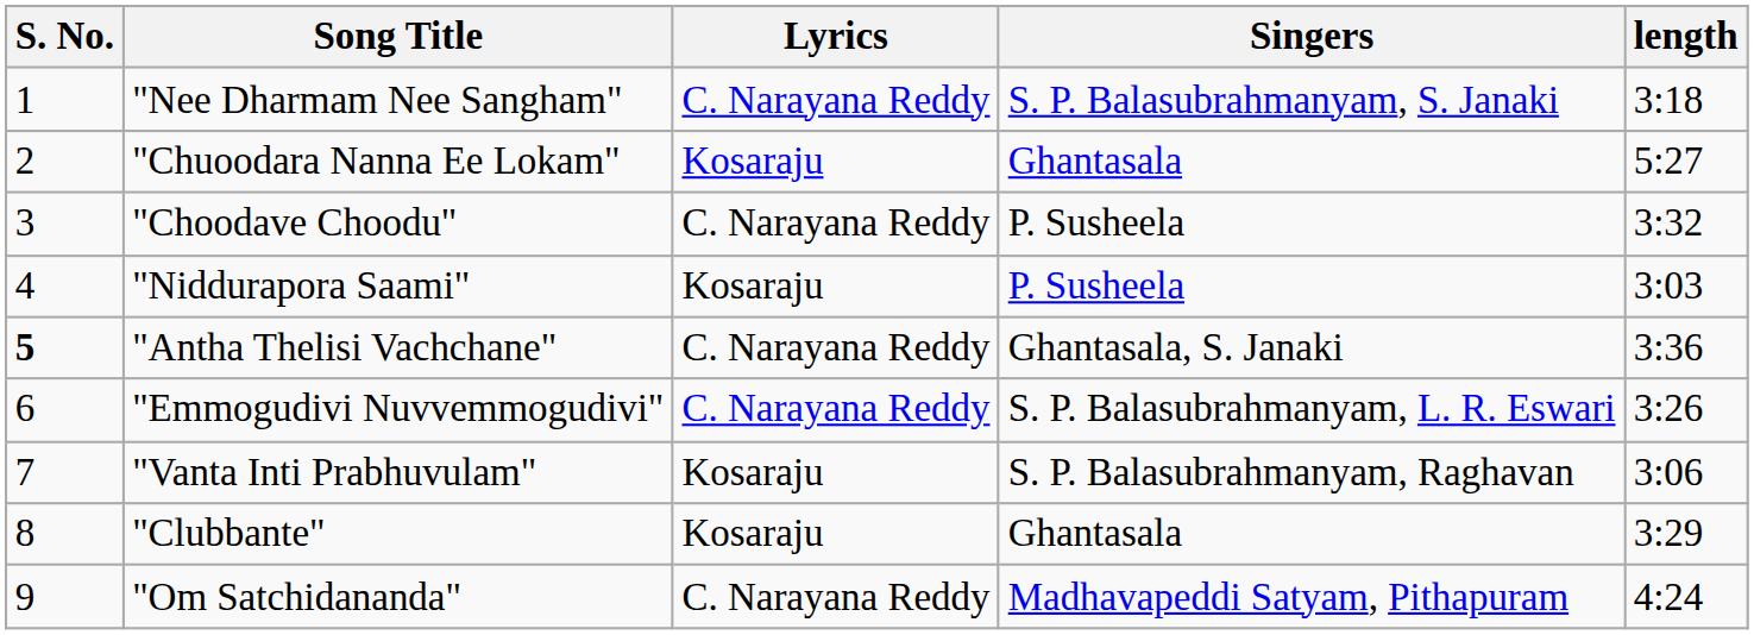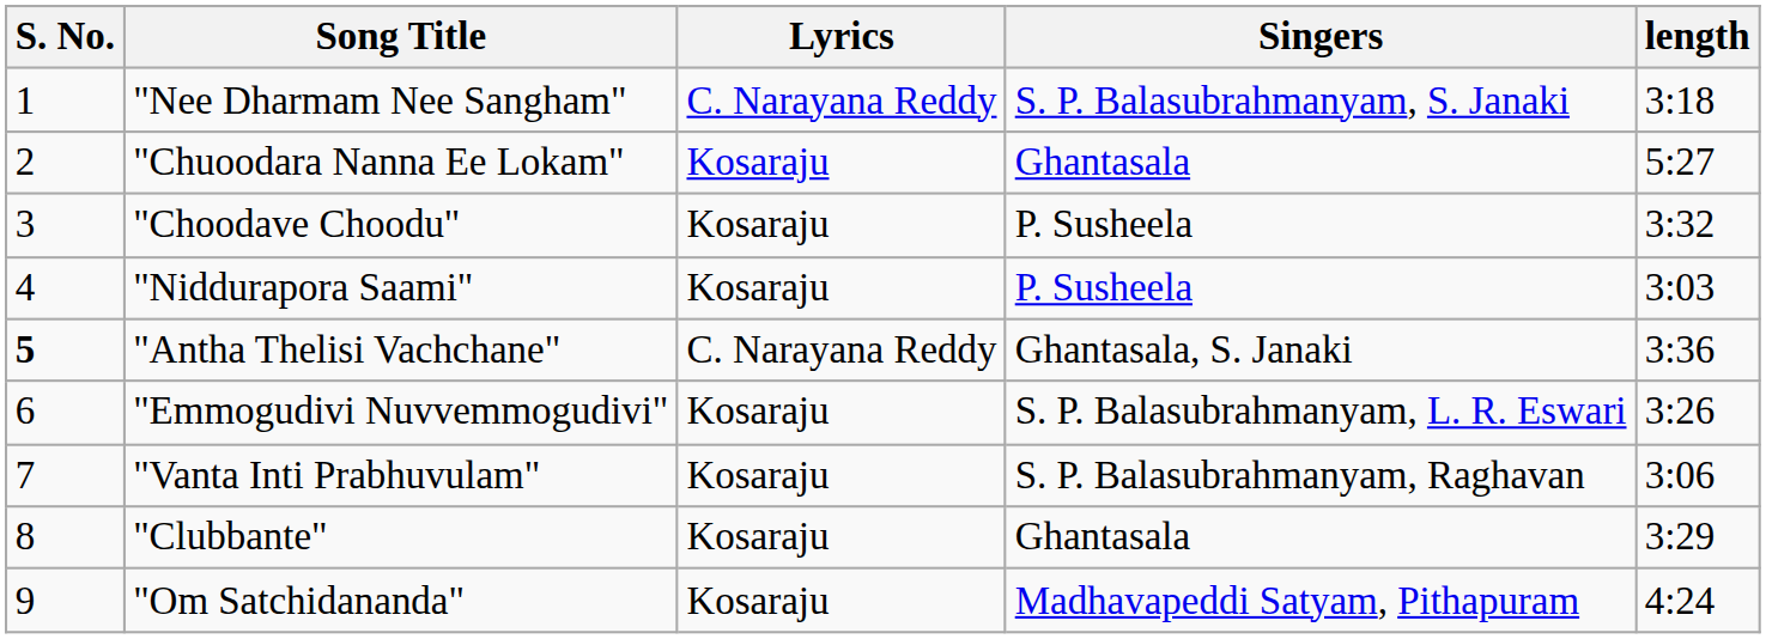 <table class="wikitable">
 <tr>
 <th>S. No.</th>
 <th>Song Title</th>
 <th>Lyrics</th>
 <th>Singers</th>
 <th>length</th>
 </tr>
 <tr>
 <td>1</td>
 <td>"Nee Dharmam Nee Sangham"</td>
 <td><a href='#'>C. Narayana Reddy</a></td>
 <td><a href='#'>S. P. Balasubrahmanyam</a>, <a href='#'>S. Janaki</a></td>
 <td>3:18</td>
 </tr>
 <tr>
 <td>2</td>
 <td>"Chuoodara Nanna Ee Lokam"</td>
 <td><a href='#'>Kosaraju</a></td>
 <td><a href='#'>Ghantasala</a></td>
 <td>5:27</td>
 </tr>
 <tr>
 <td>3</td>
 <td>"Choodave Choodu"</td>
-<td>C. Narayana Reddy</td>
+<td>Kosaraju</td>
 <td>P. Susheela</td>
 <td>3:32</td>
 </tr>
 <tr>
 <td>4</td>
 <td>"Niddurapora Saami"</td>
 <td>Kosaraju</td>
 <td><a href='#'>P. Susheela</a></td>
 <td>3:03</td>
 </tr>
 <tr>
 <td><strong>5</strong></td>
 <td>"Antha Thelisi Vachchane"</td>
 <td>C. Narayana Reddy</td>
 <td>Ghantasala, S. Janaki</td>
 <td>3:36</td>
 </tr>
 <tr>
 <td>6</td>
 <td>"Emmogudivi Nuvvemmogudivi"</td>
-<td><a href='#'>C. Narayana Reddy</a></td>
+<td>Kosaraju</td>
 <td>S. P. Balasubrahmanyam, <a href='#'>L. R. Eswari</a></td>
 <td>3:26</td>
 </tr>
 <tr>
 <td>7</td>
 <td>"Vanta Inti Prabhuvulam"</td>
 <td>Kosaraju</td>
 <td>S. P. Balasubrahmanyam, Raghavan</td>
 <td>3:06</td>
 </tr>
 <tr>
 <td>8</td>
 <td>"Clubbante"</td>
 <td>Kosaraju</td>
 <td>Ghantasala</td>
 <td>3:29</td>
 </tr>
 <tr>
 <td>9</td>
 <td>"Om Satchidananda"</td>
-<td>C. Narayana Reddy</td>
+<td>Kosaraju</td>
 <td><a href='#'>Madhavapeddi Satyam</a>, <a href='#'>Pithapuram</a></td>
 <td>4:24</td>
 </tr>
 </table>
